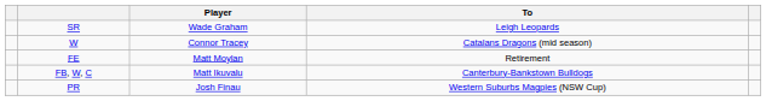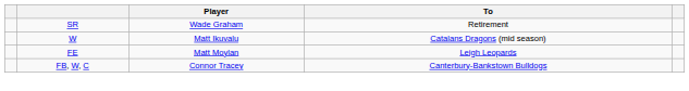 <table class="wikitable sortable" style="width:50%; font-size:75%;">
 <tr>
 <th></th>
 <th></th>
 <th>Player</th>
 <th>To</th>
 <th></th>
 </tr>
 <tr>
 <td align="center"></td>
 <td align="center"><a href='#'>SR</a></td>
 <td align="center"><a href='#'>Wade Graham</a></td>
-<td align="center"> <a href='#'>Leigh Leopards</a></td>
+<td align="center">Retirement</td>
 <td align="center"></td>
 </tr>
 <tr>
 <td align="center"></td>
 <td align="center"><a href='#'>W</a></td>
-<td align="center"><a href='#'>Connor Tracey</a></td>
+<td align="center"><a href='#'>Matt Ikuvalu</a></td>
 <td align="center"> <a href='#'>Catalans Dragons</a> (mid season)</td>
 <td align="center"></td>
 </tr>
 <tr>
 <td align="center"></td>
 <td align="center"><a href='#'>FE</a></td>
 <td align="center"><a href='#'>Matt Moylan</a></td>
-<td align="center">Retirement</td>
+<td align="center"> <a href='#'>Leigh Leopards</a></td>
 <td align="center"></td>
 </tr>
 <tr>
 <td align="center"></td>
 <td align="center"><a href='#'>FB</a>, <a href='#'>W</a>, <a href='#'>C</a></td>
-<td align="center"><a href='#'>Matt Ikuvalu</a></td>
+<td align="center"><a href='#'>Connor Tracey</a></td>
 <td align="center"> <a href='#'>Canterbury-Bankstown Bulldogs</a></td>
 <td align="center"></td>
 </tr>
-<tr>
-<td align="center"></td>
-<td align="center"><a href='#'>PR</a></td>
-<td align="center"><a href='#'>Josh Finau</a></td>
-<td align="center"> <a href='#'>Western Suburbs Magpies</a> (NSW Cup)</td>
-<td align="center"></td>
-</tr>
 </table>
